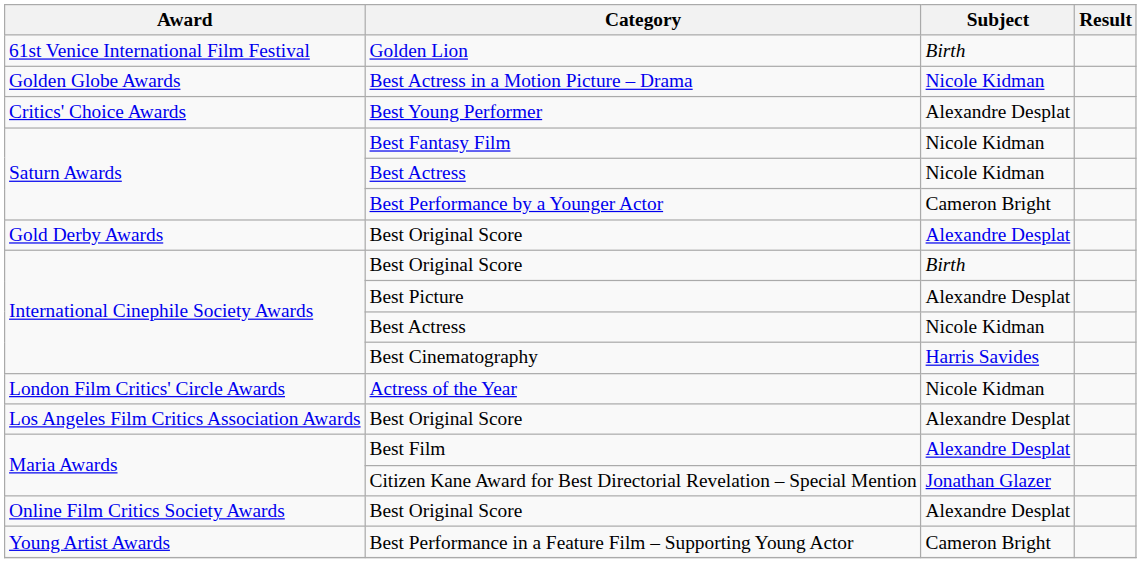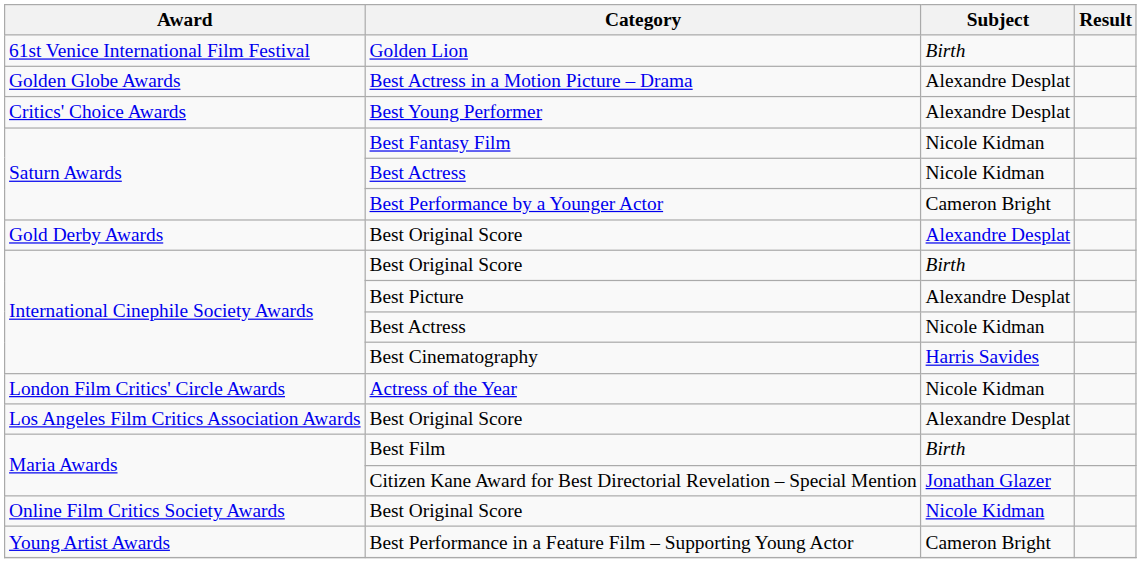 <table class="wikitable">
 <tr>
 <th>Award</th>
 <th>Category</th>
 <th>Subject</th>
 <th>Result</th>
 </tr>
 <tr>
 <td rowspan=1><a href='#'>61st Venice International Film Festival</a></td>
 <td><a href='#'>Golden Lion</a></td>
 <td><em>Birth</em></td>
 <td></td>
 </tr>
 <tr>
 <td rowspan=1><a href='#'>Golden Globe Awards</a></td>
 <td><a href='#'>Best Actress in a Motion Picture – Drama</a></td>
-<td><a href='#'>Nicole Kidman</a></td>
+<td>Alexandre Desplat</td>
 <td></td>
 </tr>
 <tr>
 <td rowspan=1><a href='#'>Critics' Choice Awards</a></td>
 <td><a href='#'>Best Young Performer</a></td>
 <td>Alexandre Desplat</td>
 <td></td>
 </tr>
 <tr>
 <td rowspan=3><a href='#'>Saturn Awards</a></td>
 <td><a href='#'>Best Fantasy Film</a></td>
 <td>Nicole Kidman</td>
 <td></td>
 </tr>
 <tr>
 <td><a href='#'>Best Actress</a></td>
 <td>Nicole Kidman</td>
 <td></td>
 </tr>
 <tr>
 <td><a href='#'>Best Performance by a Younger Actor</a></td>
 <td>Cameron Bright</td>
 <td></td>
 </tr>
 <tr>
 <td rowspan=1><a href='#'>Gold Derby Awards</a></td>
 <td>Best Original Score</td>
 <td><a href='#'>Alexandre Desplat</a></td>
 <td></td>
 </tr>
 <tr>
 <td rowspan=4><a href='#'>International Cinephile Society Awards</a></td>
 <td>Best Original Score</td>
 <td><em>Birth</em></td>
 <td></td>
 </tr>
 <tr>
 <td>Best Picture</td>
 <td>Alexandre Desplat</td>
 <td></td>
 </tr>
 <tr>
 <td>Best Actress</td>
 <td>Nicole Kidman</td>
 <td></td>
 </tr>
 <tr>
 <td>Best Cinematography</td>
 <td><a href='#'>Harris Savides</a></td>
 <td></td>
 </tr>
 <tr>
 <td rowspan=1><a href='#'>London Film Critics' Circle Awards</a></td>
 <td><a href='#'>Actress of the Year</a></td>
 <td>Nicole Kidman</td>
 <td></td>
 </tr>
 <tr>
 <td rowspan=1><a href='#'>Los Angeles Film Critics Association Awards</a></td>
 <td>Best Original Score</td>
 <td>Alexandre Desplat</td>
 <td></td>
 </tr>
 <tr>
 <td rowspan=2><a href='#'>Maria Awards</a></td>
 <td>Best Film</td>
-<td><a href='#'>Alexandre Desplat</a></td>
+<td><em>Birth</em></td>
 <td></td>
 </tr>
 <tr>
 <td>Citizen Kane Award for Best Directorial Revelation – Special Mention</td>
 <td><a href='#'>Jonathan Glazer</a></td>
 <td></td>
 </tr>
 <tr>
 <td rowspan=1><a href='#'>Online Film Critics Society Awards</a></td>
 <td>Best Original Score</td>
-<td>Alexandre Desplat</td>
+<td><a href='#'>Nicole Kidman</a></td>
 <td></td>
 </tr>
 <tr>
 <td rowspan=1><a href='#'>Young Artist Awards</a></td>
 <td>Best Performance in a Feature Film – Supporting Young Actor</td>
 <td>Cameron Bright</td>
 <td></td>
 </tr>
 <tr>
 </tr>
 </table>
